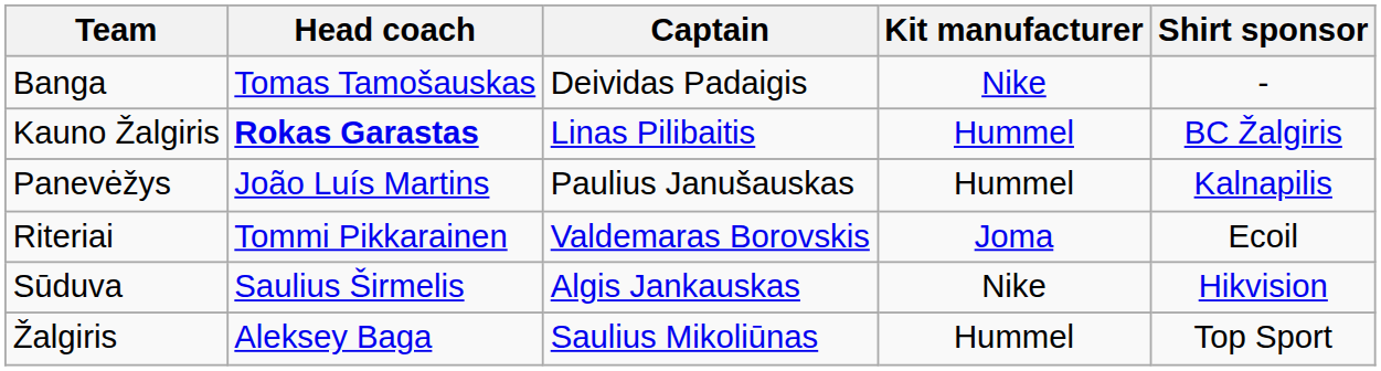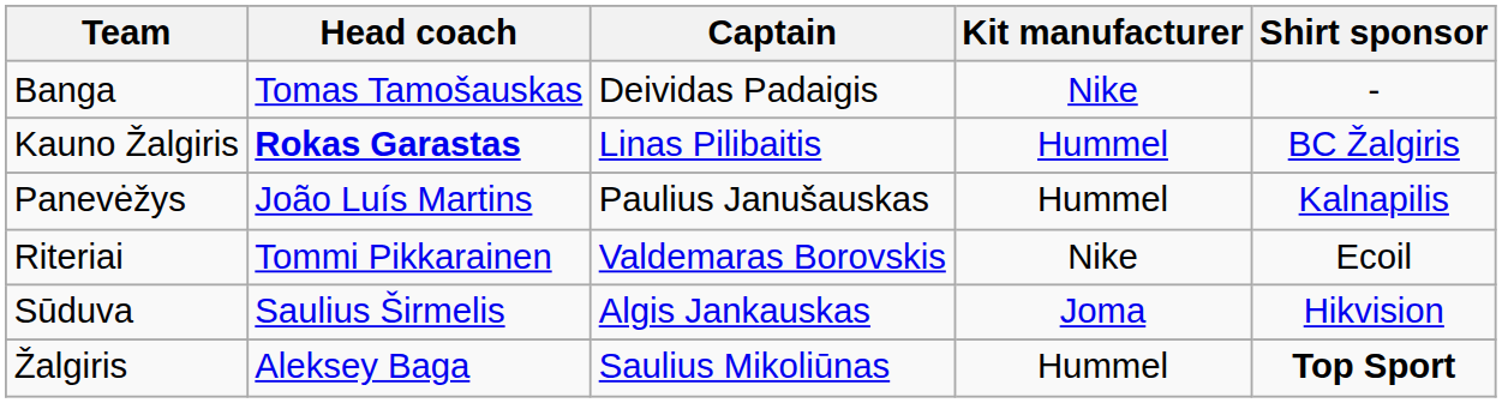 <table class="wikitable sortable" margin-top:0.2em;">
 <tr>
 <th>Team</th>
 <th>Head coach</th>
 <th>Captain</th>
 <th>Kit manufacturer</th>
 <th>Shirt sponsor</th>
 </tr>
 <tr>
 <td>Banga</td>
 <td> <a href='#'>Tomas Tamošauskas</a></td>
 <td> Deividas Padaigis</td>
 <td style="text-align:center;"> <a href='#'>Nike</a></td>
 <td style="text-align:center;">-</td>
 </tr>
 <tr>
 <td>Kauno Žalgiris</td>
 <td><strong> <a href='#'>Rokas Garastas</a></strong></td>
 <td> <a href='#'>Linas Pilibaitis</a></td>
 <td style="text-align:center;"> <a href='#'>Hummel</a></td>
 <td style="text-align:center;"><a href='#'>BC Žalgiris</a></td>
 </tr>
 <tr>
 <td>Panevėžys</td>
 <td> <a href='#'>João Luís Martins</a></td>
 <td> Paulius Janušauskas</td>
 <td style="text-align:center;"> Hummel</td>
 <td style="text-align:center;"><a href='#'>Kalnapilis</a></td>
 </tr>
 <tr>
 <td>Riteriai</td>
 <td> <a href='#'>Tommi Pikkarainen</a></td>
 <td> <a href='#'>Valdemaras Borovskis</a></td>
-<td style="text-align:center;"> <a href='#'>Joma</a></td>
+<td style="text-align:center;"> Nike</td>
 <td style="text-align:center;">Ecoil</td>
 </tr>
 <tr>
 <td>Sūduva</td>
 <td> <a href='#'>Saulius Širmelis</a></td>
 <td> <a href='#'>Algis Jankauskas</a></td>
-<td style="text-align:center;"> Nike</td>
+<td style="text-align:center;"> <a href='#'>Joma</a></td>
 <td style="text-align:center;"><a href='#'>Hikvision</a></td>
 </tr>
 <tr>
 <td>Žalgiris</td>
 <td> <a href='#'>Aleksey Baga</a></td>
 <td> <a href='#'>Saulius Mikoliūnas</a></td>
 <td style="text-align:center;"> Hummel</td>
-<td style="text-align:center;">Top Sport</td>
+<td style="text-align:center;"><strong>Top Sport</strong></td>
 </tr>
 </table>
